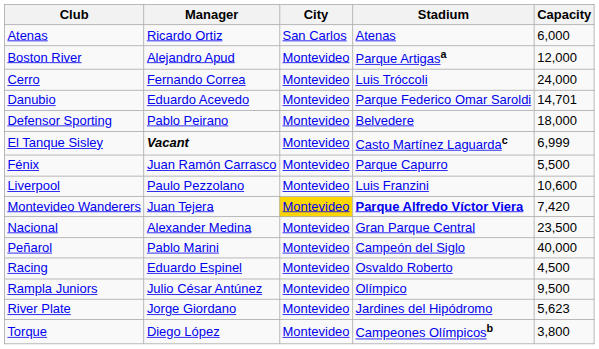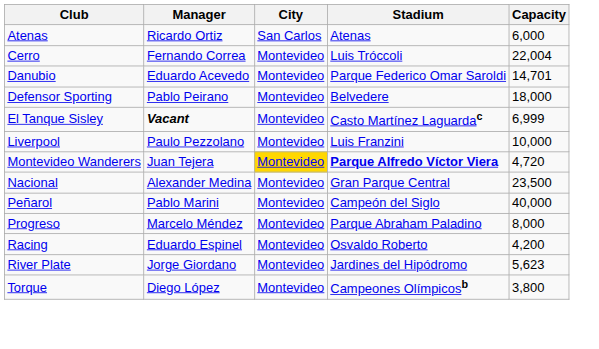 <table class="wikitable sortable">
 <tr>
 <th>Club</th>
 <th>Manager</th>
 <th>City</th>
 <th>Stadium</th>
 <th>Capacity</th>
 </tr>
 <tr>
 <td><a href='#'>Atenas</a></td>
 <td> <a href='#'>Ricardo Ortiz</a></td>
 <td><a href='#'>San Carlos</a></td>
 <td><a href='#'>Atenas</a></td>
 <td>6,000</td>
 </tr>
 <tr>
-<td><a href='#'>Boston River</a></td>
-<td> <a href='#'>Alejandro Apud</a></td>
-<td><a href='#'>Montevideo</a></td>
-<td><a href='#'>Parque Artigas</a><sup><strong>a</strong></sup></td>
-<td>12,000</td>
-</tr>
-<tr>
 <td><a href='#'>Cerro</a></td>
 <td> <a href='#'>Fernando Correa</a></td>
 <td><a href='#'>Montevideo</a></td>
 <td><a href='#'>Luis Tróccoli</a></td>
-<td>24,000</td>
+<td>22,004</td>
 </tr>
 <tr>
 <td><a href='#'>Danubio</a></td>
 <td> <a href='#'>Eduardo Acevedo</a></td>
 <td><a href='#'>Montevideo</a></td>
 <td><a href='#'>Parque Federico Omar Saroldi</a></td>
 <td>14,701</td>
 </tr>
 <tr>
 <td><a href='#'>Defensor Sporting</a></td>
 <td> <a href='#'>Pablo Peirano</a></td>
 <td><a href='#'>Montevideo</a></td>
 <td><a href='#'>Belvedere</a></td>
 <td>18,000</td>
 </tr>
 <tr>
 <td><a href='#'>El Tanque Sisley</a></td>
 <td><strong> <em>Vacant</em></strong></td>
 <td><a href='#'>Montevideo</a></td>
 <td><a href='#'>Casto Martínez Laguarda</a><sup><strong>c</strong></sup></td>
 <td>6,999</td>
 </tr>
 <tr>
-<td><a href='#'>Fénix</a></td>
-<td> <a href='#'>Juan Ramón Carrasco</a></td>
-<td><a href='#'>Montevideo</a></td>
-<td><a href='#'>Parque Capurro</a></td>
-<td>5,500</td>
-</tr>
-<tr>
 <td><a href='#'>Liverpool</a></td>
 <td> <a href='#'>Paulo Pezzolano</a></td>
 <td><a href='#'>Montevideo</a></td>
 <td><a href='#'>Luis Franzini</a></td>
-<td>10,600</td>
+<td>10,000</td>
 </tr>
 <tr>
 <td><a href='#'>Montevideo Wanderers</a></td>
 <td> <a href='#'>Juan Tejera</a></td>
 <td style="background: gold;"><a href='#'>Montevideo</a></td>
 <td><strong><a href='#'>Parque Alfredo Víctor Viera</a></strong></td>
-<td>7,420</td>
+<td>4,720</td>
 </tr>
 <tr>
 <td><a href='#'>Nacional</a></td>
 <td> <a href='#'>Alexander Medina</a></td>
 <td><a href='#'>Montevideo</a></td>
 <td><a href='#'>Gran Parque Central</a></td>
 <td>23,500</td>
 </tr>
 <tr>
 <td><a href='#'>Peñarol</a></td>
 <td> <a href='#'>Pablo Marini</a></td>
 <td><a href='#'>Montevideo</a></td>
 <td><a href='#'>Campeón del Siglo</a></td>
 <td>40,000</td>
 </tr>
 <tr>
+<td><a href='#'>Progreso</a></td>
+<td> <a href='#'>Marcelo Méndez</a></td>
+<td><a href='#'>Montevideo</a></td>
+<td><a href='#'>Parque Abraham Paladino</a></td>
+<td>8,000</td>
+</tr>
+<tr>
 <td><a href='#'>Racing</a></td>
 <td> <a href='#'>Eduardo Espinel</a></td>
 <td><a href='#'>Montevideo</a></td>
 <td><a href='#'>Osvaldo Roberto</a></td>
-<td>4,500</td>
-</tr>
-<tr>
-<td><a href='#'>Rampla Juniors</a></td>
-<td> <a href='#'>Julio César Antúnez</a></td>
-<td><a href='#'>Montevideo</a></td>
-<td><a href='#'>Olímpico</a></td>
-<td>9,500</td>
+<td>4,200</td>
 </tr>
 <tr>
 <td><a href='#'>River Plate</a></td>
 <td> <a href='#'>Jorge Giordano</a></td>
 <td><a href='#'>Montevideo</a></td>
 <td><a href='#'>Jardines del Hipódromo</a></td>
 <td>5,623</td>
 </tr>
 <tr>
 <td><a href='#'>Torque</a></td>
 <td> <a href='#'>Diego López</a></td>
 <td><a href='#'>Montevideo</a></td>
 <td><a href='#'>Campeones Olímpicos</a><sup><strong>b</strong></sup></td>
 <td>3,800</td>
 </tr>
 </table>
